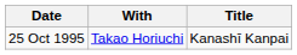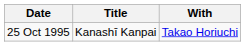 <table class="wikitable">
 <tr>
 <th>Date</th>
+<th>Title</th>
 <th>With</th>
-<th>Title</th>
 </tr>
 <tr>
 <td>25 Oct 1995</td>
+<td>Kanashī Kanpai</td>
 <td><a href='#'>Takao Horiuchi</a></td>
-<td>Kanashī Kanpai</td>
 </tr>
 </table>
